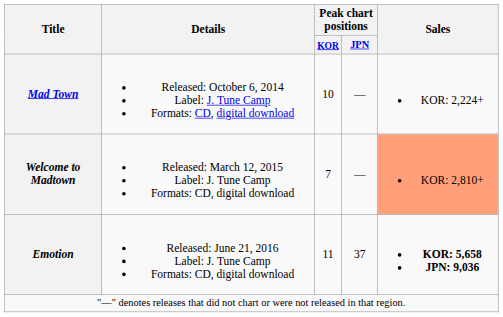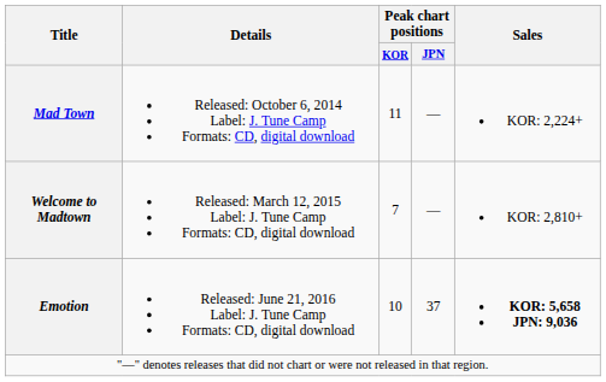 <table class="wikitable plainrowheaders" style="text-align:center;">
 <tr>
 <th rowspan="2" style="width:8em;">Title</th>
 <th rowspan="2" style="width:18em;">Details</th>
 <th colspan="2" style="width:5em;">Peak chart positions</th>
 <th rowspan="2" style="width:10em;">Sales</th>
 </tr>
 <tr>
 <th><small><a href='#'>KOR</a></small><br></th>
 <th scope="col" style="width:3em;font-size:90%;"><a href='#'>JPN</a><br></th>
 </tr>
 <tr>
 <th scope="row"><em><a href='#'>Mad Town</a></em></th>
 <td><br><ul><li>Released: October 6, 2014</li><li>Label: <a href='#'>J. Tune Camp</a></li><li>Formats: <a href='#'>CD</a>, <a href='#'>digital download</a></li></ul></td>
-<td>10</td>
+<td>11</td>
 <td>—</td>
 <td><br><ul><li>KOR: 2,224+</li></ul></td>
 </tr>
 <tr>
 <th scope="row"><em>Welcome to Madtown</em></th>
 <td><br><ul><li>Released: March 12, 2015</li><li>Label: J. Tune Camp</li><li>Formats: CD, digital download</li></ul></td>
 <td>7</td>
 <td>—</td>
-<td style="background: lightsalmon;"><br><ul><li>KOR: 2,810+</li></ul></td>
+<td><br><ul><li>KOR: 2,810+</li></ul></td>
 </tr>
 <tr>
 <th scope="row"><em>Emotion</em></th>
 <td><br><ul><li>Released: June 21, 2016</li><li>Label: J. Tune Camp</li><li>Formats: CD, digital download</li></ul></td>
-<td>11</td>
+<td>10</td>
 <td>37</td>
 <td><strong><br><ul><li>KOR: 5,658</li><li>JPN: 9,036</li></ul></strong></td>
 </tr>
 <tr>
 <td colspan="6" style="font-size:90%">"—" denotes releases that did not chart or were not released in that region.</td>
 </tr>
 </table>
